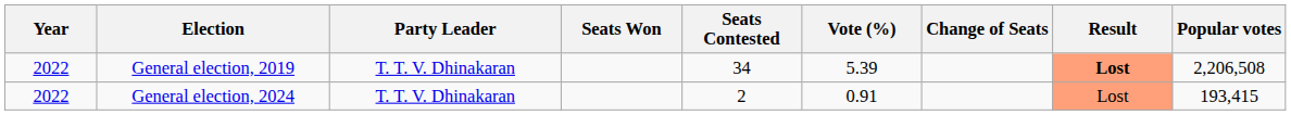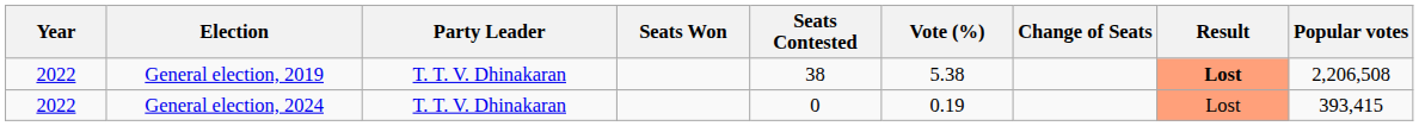 <table class="wikitable sortable" style="text-align:center;">
 <tr>
 <th width="75">Year</th>
 <th width="200">Election</th>
 <th width="200">Party Leader</th>
 <th width="100">Seats Won</th>
 <th width="100">Seats Contested</th>
 <th width="100">Vote (%)</th>
 <th>Change of Seats</th>
 <th width="100">Result</th>
 <th>Popular votes</th>
 </tr>
 <tr>
 <td><a href='#'>2022</a></td>
 <td><a href='#'>General election, 2019</a></td>
 <td><a href='#'>T. T. V. Dhinakaran</a></td>
 <td></td>
-<td>34</td>
-<td>5.39</td>
+<td>38</td>
+<td>5.38</td>
 <td></td>
 <td ! style="background:#FFA07A;"><strong>Lost</strong></td>
 <td>2,206,508</td>
 </tr>
 <tr>
 <td><a href='#'>2022</a></td>
 <td><a href='#'>General election, 2024</a></td>
 <td><a href='#'>T. T. V. Dhinakaran</a></td>
 <td></td>
-<td>2</td>
-<td>0.91</td>
+<td>0</td>
+<td>0.19</td>
 <td></td>
 <td ! style="background:#FFA07A;">Lost</td>
-<td>193,415</td>
+<td>393,415</td>
 </tr>
 </table>
